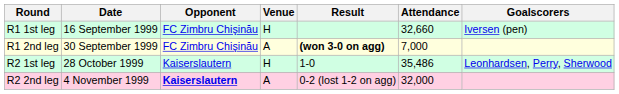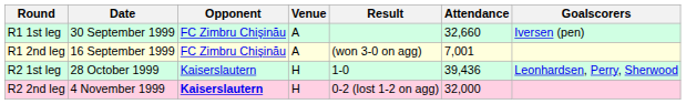 <table class="wikitable">
 <tr>
 <th>Round</th>
 <th>Date</th>
 <th>Opponent</th>
 <th>Venue</th>
 <th>Result</th>
 <th>Attendance</th>
 <th>Goalscorers</th>
 </tr>
 <tr style="background-color: #d0ffe3;">
 <td>R1 1st leg</td>
-<td>16 September 1999</td>
+<td>30 September 1999</td>
 <td><a href='#'>FC Zimbru Chişinău</a></td>
-<td>H</td>
+<td>A</td>
 <td></td>
 <td>32,660</td>
 <td><a href='#'>Iversen</a> (pen)</td>
 </tr>
 <tr style="background-color: #ffffdd;">
 <td>R1 2nd leg</td>
-<td>30 September 1999</td>
+<td>16 September 1999</td>
 <td><a href='#'>FC Zimbru Chişinău</a></td>
 <td>A</td>
-<td><strong> (won 3-0 on agg)</strong></td>
-<td>7,000</td>
+<td> (won 3-0 on agg)</td>
+<td>7,001</td>
 <td></td>
 </tr>
 <tr style="background-color: #d0ffe3;">
 <td>R2 1st leg</td>
 <td>28 October 1999</td>
 <td><a href='#'>Kaiserslautern</a></td>
 <td>H</td>
 <td>1-0</td>
-<td>35,486</td>
+<td>39,436</td>
 <td><a href='#'>Leonhardsen</a>, <a href='#'>Perry</a>, <a href='#'>Sherwood</a></td>
 </tr>
 <tr style="background-color: #ffd0e3;">
 <td>R2 2nd leg</td>
 <td>4 November 1999</td>
 <td><strong><a href='#'>Kaiserslautern</a></strong></td>
-<td>A</td>
+<td>H</td>
 <td>0-2 (lost 1-2 on agg)</td>
 <td>32,000</td>
 <td></td>
 </tr>
 </table>
